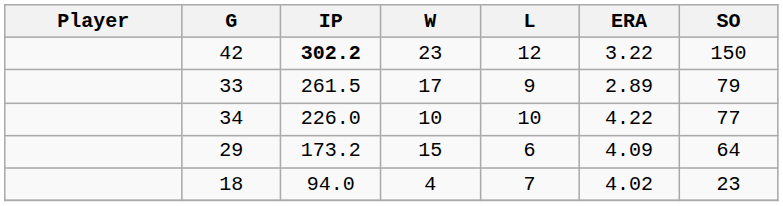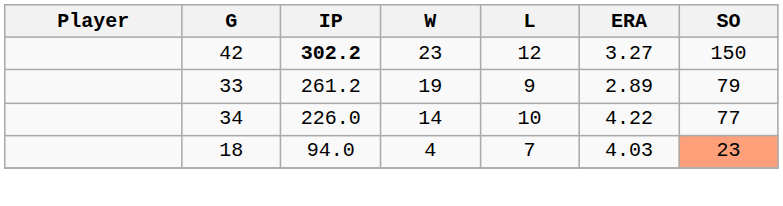 <table class="wikitable sortable">
 <tr>
 <th bgcolor="#DDDDFF" width="16%">Player</th>
 <th bgcolor="#DDDDFF" width="9%">G</th>
 <th bgcolor="#DDDDFF" width="9%">IP</th>
 <th bgcolor="#DDDDFF" width="9%">W</th>
 <th bgcolor="#DDDDFF" width="9%">L</th>
 <th bgcolor="#DDDDFF" width="9%">ERA</th>
 <th bgcolor="#DDDDFF" width="9%">SO</th>
 </tr>
 <tr align="center">
 <td></td>
 <td>42</td>
 <td><strong>302.2</strong></td>
 <td>23</td>
 <td>12</td>
-<td>3.22</td>
+<td>3.27</td>
 <td>150</td>
 </tr>
 <tr align="center">
 <td></td>
 <td>33</td>
-<td>261.5</td>
-<td>17</td>
+<td>261.2</td>
+<td>19</td>
 <td>9</td>
 <td>2.89</td>
 <td>79</td>
 </tr>
 <tr align="center">
 <td></td>
 <td>34</td>
 <td>226.0</td>
-<td>10</td>
+<td>14</td>
 <td>10</td>
 <td>4.22</td>
 <td>77</td>
-</tr>
-<tr align="center">
-<td></td>
-<td>29</td>
-<td>173.2</td>
-<td>15</td>
-<td>6</td>
-<td>4.09</td>
-<td>64</td>
 </tr>
 <tr align="center">
 <td></td>
 <td>18</td>
 <td>94.0</td>
 <td>4</td>
 <td>7</td>
-<td>4.02</td>
-<td>23</td>
+<td>4.03</td>
+<td style="background: lightsalmon;">23</td>
 </tr>
 <tr align="center">
 </tr>
 </table>
